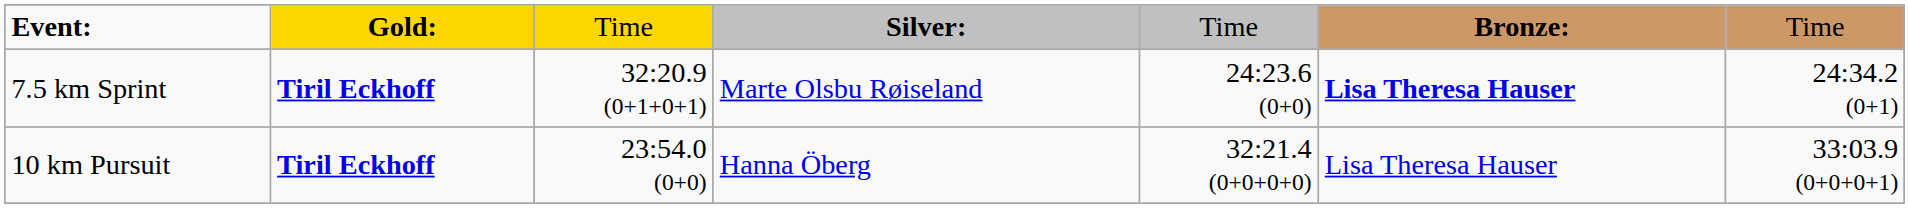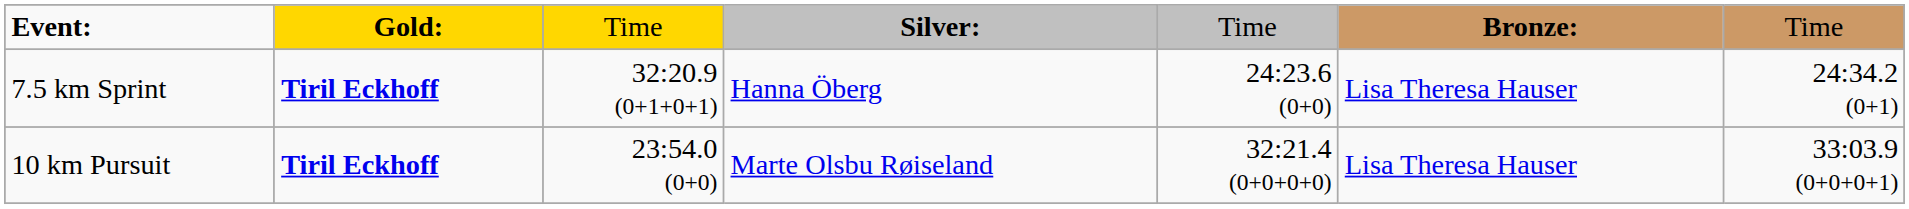 <table class="wikitable" width=85%>
 <tr>
 <td><strong>Event:</strong></td>
 <td style="text-align:center;background-color:gold;"><strong>Gold:</strong></td>
 <td style="text-align:center;background-color:gold;">Time</td>
 <td style="text-align:center;background-color:silver;"><strong>Silver:</strong></td>
 <td style="text-align:center;background-color:silver;">Time</td>
 <td style="text-align:center;background-color:#CC9966;"><strong>Bronze:</strong></td>
 <td style="text-align:center;background-color:#CC9966;">Time</td>
 </tr>
 <tr>
 <td>7.5 km Sprint<br></td>
 <td><strong><a href='#'>Tiril Eckhoff</a></strong><br><small></small></td>
 <td align="right">32:20.9<br><small>(0+1+0+1)</small></td>
-<td><a href='#'>Marte Olsbu Røiseland</a><br><small></small></td>
+<td><a href='#'>Hanna Öberg</a><br><small></small></td>
 <td align="right">24:23.6<br><small>(0+0)</small></td>
-<td><strong><a href='#'>Lisa Theresa Hauser</a><br><small></small></strong></td>
+<td><a href='#'>Lisa Theresa Hauser</a><br><small></small></td>
 <td align="right">24:34.2<br><small>(0+1)</small></td>
 </tr>
 <tr>
 <td>10 km Pursuit<br></td>
 <td><strong><a href='#'>Tiril Eckhoff</a></strong><br><small></small></td>
 <td align="right">23:54.0<br><small>(0+0)</small></td>
-<td><a href='#'>Hanna Öberg</a><br><small></small></td>
+<td><a href='#'>Marte Olsbu Røiseland</a><br><small></small></td>
 <td align="right">32:21.4<br><small>(0+0+0+0)</small></td>
 <td><a href='#'>Lisa Theresa Hauser</a><br><small></small></td>
 <td align="right">33:03.9<br><small>(0+0+0+1)</small></td>
 </tr>
 </table>
